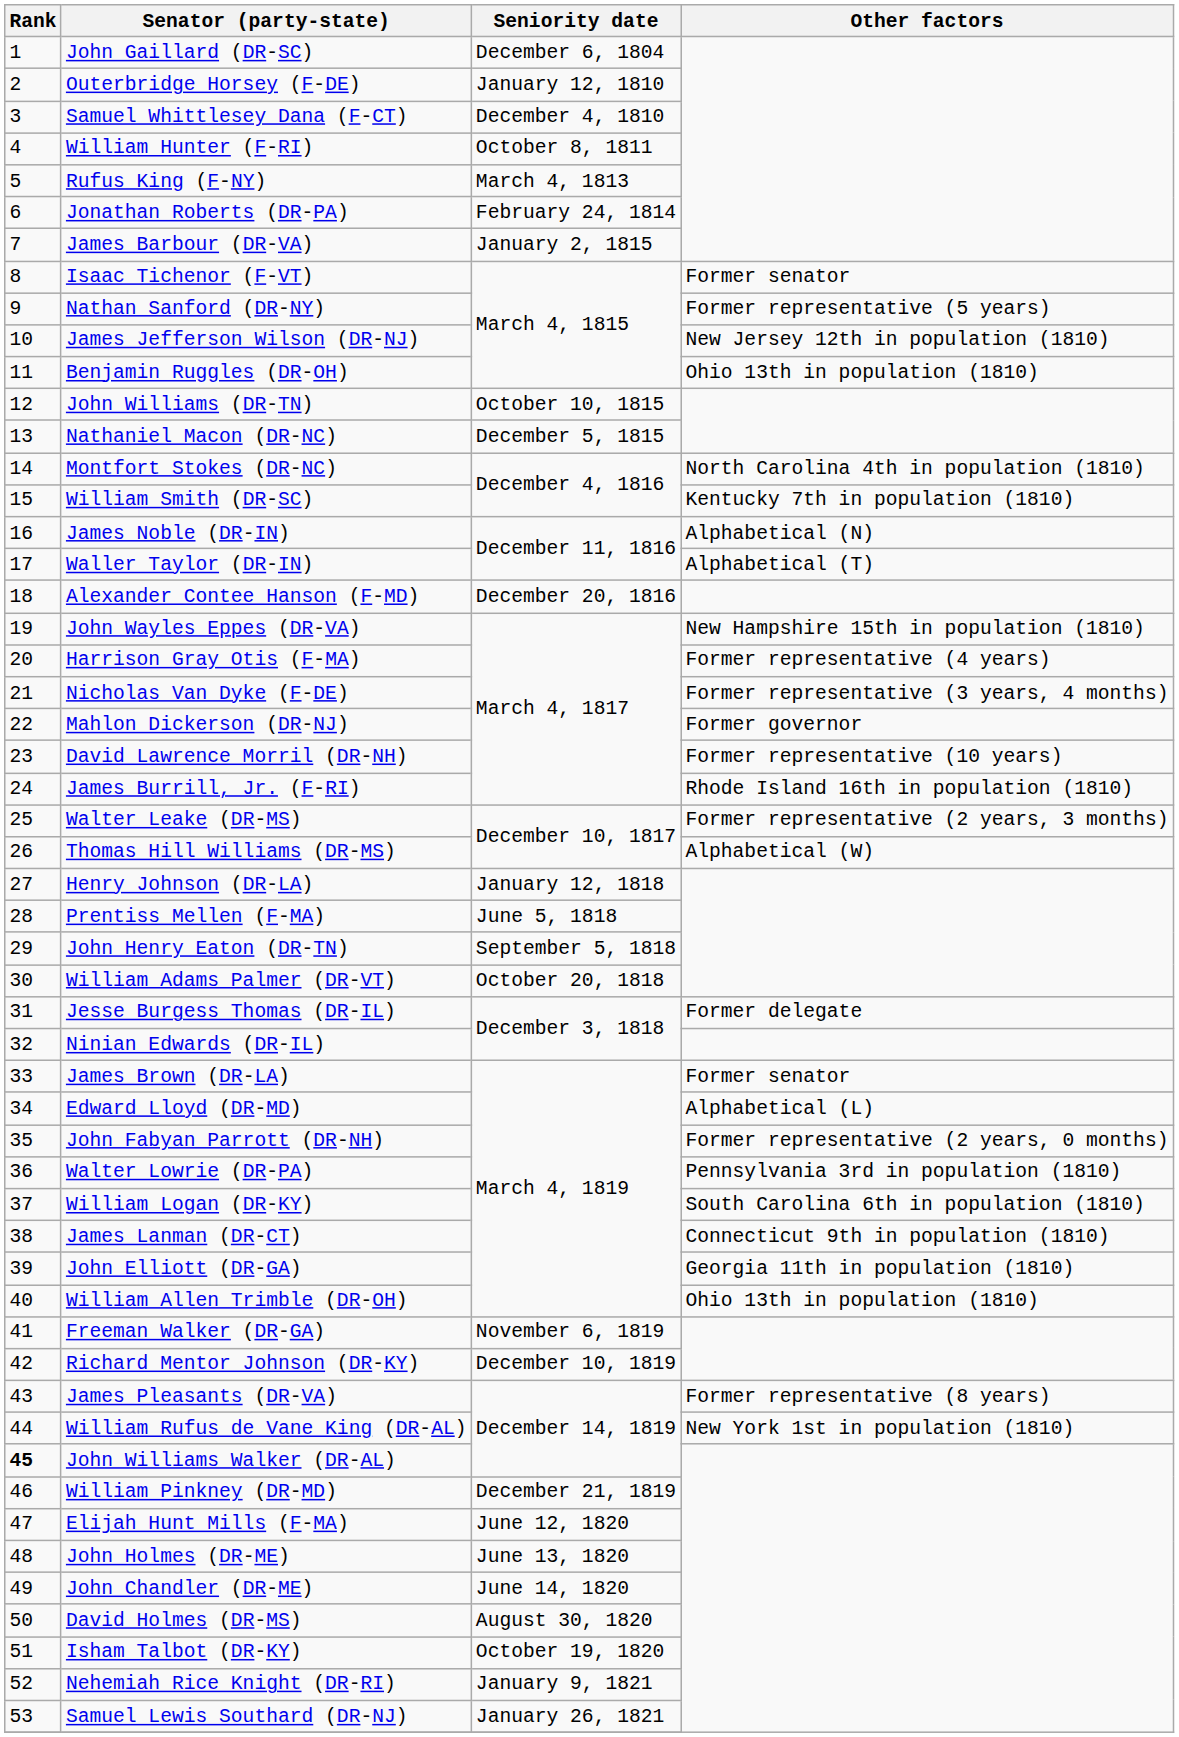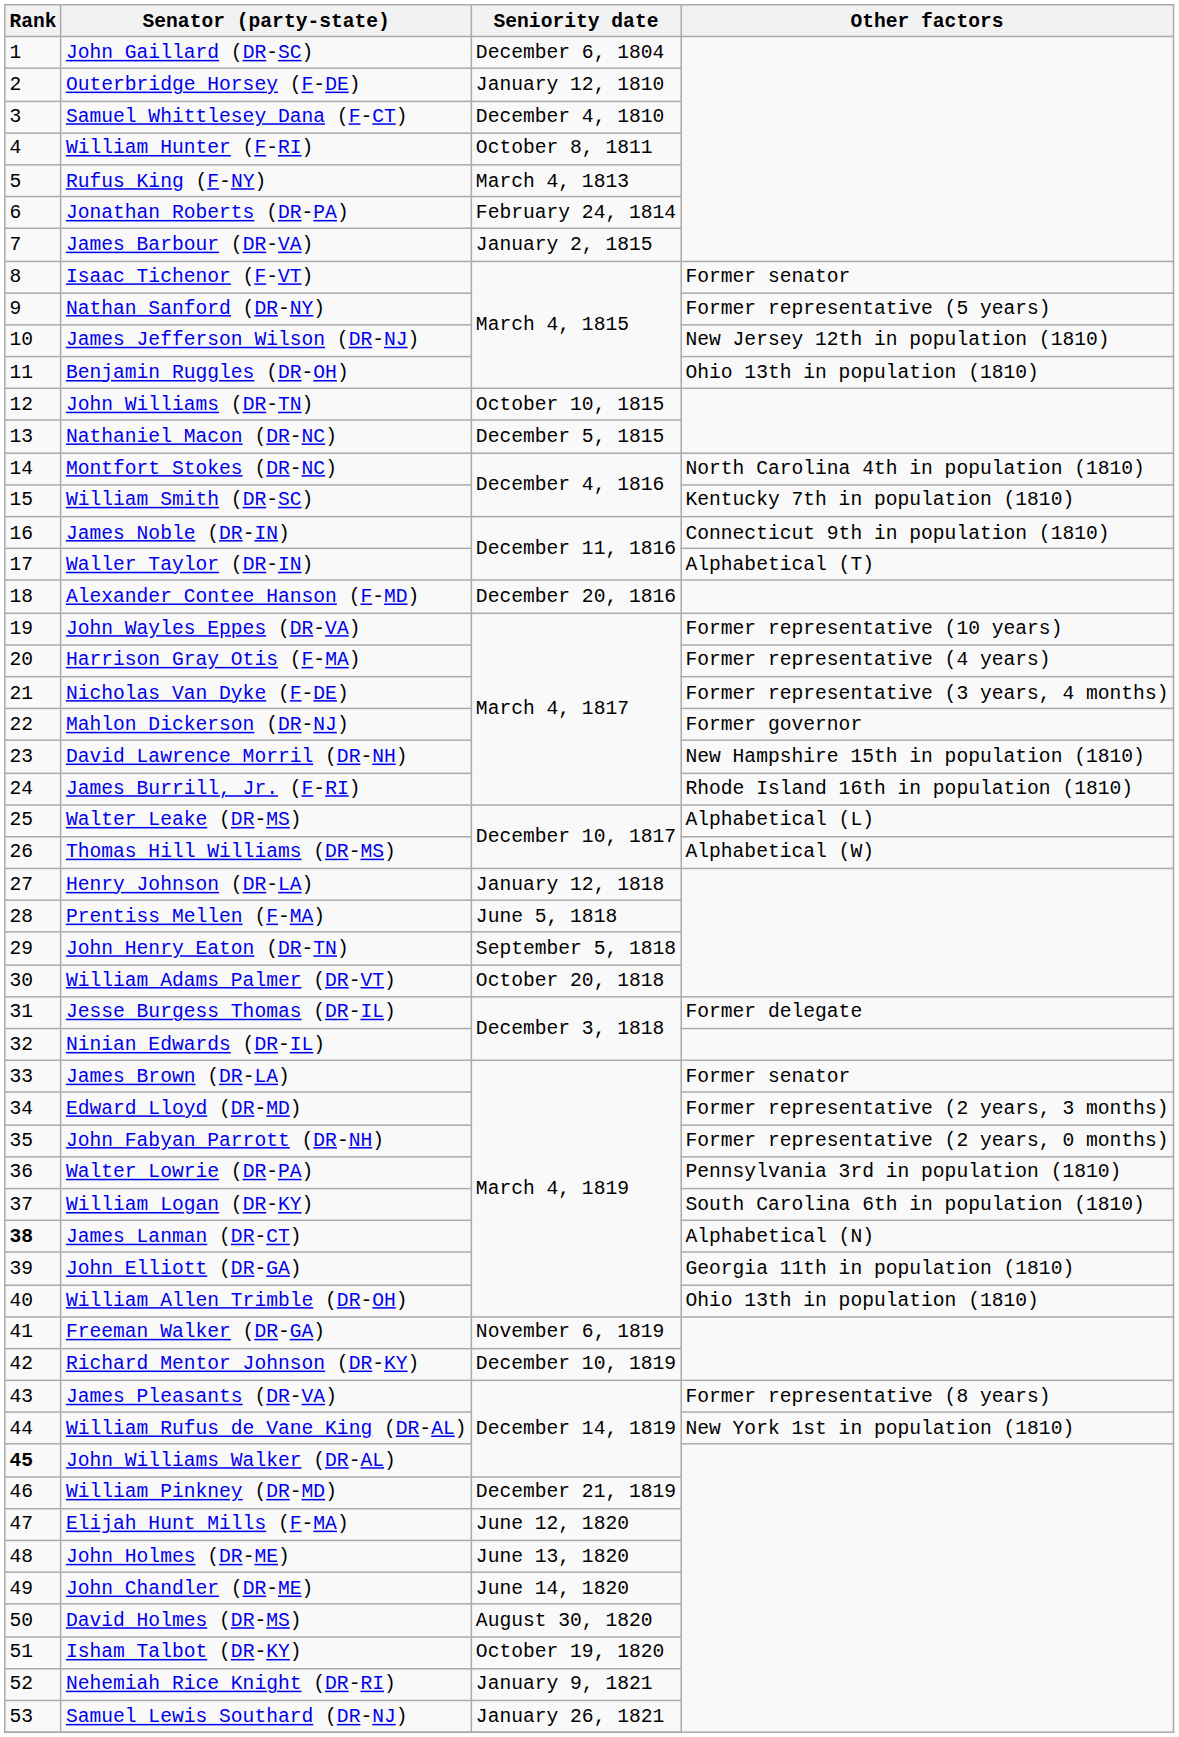 <table class=wikitable>
 <tr valign=bottom>
 <th>Rank</th>
 <th>Senator (party-state)</th>
 <th>Seniority date</th>
 <th>Other factors</th>
 </tr>
 <tr>
 <td>1</td>
 <td><a href='#'>John Gaillard</a> (<a href='#'>DR</a>-<a href='#'>SC</a>)</td>
 <td>December 6, 1804</td>
 </tr>
 <tr>
 <td>2</td>
 <td><a href='#'>Outerbridge Horsey</a> (<a href='#'>F</a>-<a href='#'>DE</a>)</td>
 <td>January 12, 1810</td>
 </tr>
 <tr>
 <td>3</td>
 <td><a href='#'>Samuel Whittlesey Dana</a> (<a href='#'>F</a>-<a href='#'>CT</a>)</td>
 <td>December 4, 1810</td>
 </tr>
 <tr>
 <td>4</td>
 <td><a href='#'>William Hunter</a> (<a href='#'>F</a>-<a href='#'>RI</a>)</td>
 <td>October 8, 1811</td>
 </tr>
 <tr>
 <td>5</td>
 <td><a href='#'>Rufus King</a> (<a href='#'>F</a>-<a href='#'>NY</a>)</td>
 <td>March 4, 1813</td>
 </tr>
 <tr>
 <td>6</td>
 <td><a href='#'>Jonathan Roberts</a> (<a href='#'>DR</a>-<a href='#'>PA</a>)</td>
 <td>February 24, 1814</td>
 </tr>
 <tr>
 <td>7</td>
 <td><a href='#'>James Barbour</a> (<a href='#'>DR</a>-<a href='#'>VA</a>)</td>
 <td>January 2, 1815</td>
 </tr>
 <tr>
 <td>8</td>
 <td><a href='#'>Isaac Tichenor</a> (<a href='#'>F</a>-<a href='#'>VT</a>)</td>
 <td rowspan=4>March 4, 1815</td>
 <td>Former senator</td>
 </tr>
 <tr>
 <td>9</td>
 <td><a href='#'>Nathan Sanford</a> (<a href='#'>DR</a>-<a href='#'>NY</a>)</td>
 <td>Former representative (5 years)</td>
 </tr>
 <tr>
 <td>10</td>
 <td><a href='#'>James Jefferson Wilson</a> (<a href='#'>DR</a>-<a href='#'>NJ</a>)</td>
 <td>New Jersey 12th in population (1810)</td>
 </tr>
 <tr>
 <td>11</td>
 <td><a href='#'>Benjamin Ruggles</a> (<a href='#'>DR</a>-<a href='#'>OH</a>)</td>
 <td>Ohio 13th in population (1810)</td>
 </tr>
 <tr>
 <td>12</td>
 <td><a href='#'>John Williams</a> (<a href='#'>DR</a>-<a href='#'>TN</a>)</td>
 <td>October 10, 1815</td>
 </tr>
 <tr>
 <td>13</td>
 <td><a href='#'>Nathaniel Macon</a> (<a href='#'>DR</a>-<a href='#'>NC</a>)</td>
 <td>December 5, 1815</td>
 </tr>
 <tr>
 <td>14</td>
 <td><a href='#'>Montfort Stokes</a> (<a href='#'>DR</a>-<a href='#'>NC</a>)</td>
 <td rowspan=2>December 4, 1816</td>
 <td>North Carolina 4th in population (1810)</td>
 </tr>
 <tr>
 <td>15</td>
 <td><a href='#'>William Smith</a> (<a href='#'>DR</a>-<a href='#'>SC</a>)</td>
 <td>Kentucky 7th in population (1810)</td>
 </tr>
 <tr>
 <td>16</td>
 <td><a href='#'>James Noble</a> (<a href='#'>DR</a>-<a href='#'>IN</a>)</td>
 <td rowspan=2>December 11, 1816</td>
-<td>Alphabetical (N)</td>
+<td>Connecticut 9th in population (1810)</td>
 </tr>
 <tr>
 <td>17</td>
 <td><a href='#'>Waller Taylor</a> (<a href='#'>DR</a>-<a href='#'>IN</a>)</td>
 <td>Alphabetical (T)</td>
 </tr>
 <tr>
 <td>18</td>
 <td><a href='#'>Alexander Contee Hanson</a> (<a href='#'>F</a>-<a href='#'>MD</a>)</td>
 <td>December 20, 1816</td>
 </tr>
 <tr>
 <td>19</td>
 <td><a href='#'>John Wayles Eppes</a> (<a href='#'>DR</a>-<a href='#'>VA</a>)</td>
 <td rowspan=6>March 4, 1817</td>
-<td>New Hampshire 15th in population (1810)</td>
+<td>Former representative (10 years)</td>
 </tr>
 <tr>
 <td>20</td>
 <td><a href='#'>Harrison Gray Otis</a> (<a href='#'>F</a>-<a href='#'>MA</a>)</td>
 <td>Former representative (4 years)</td>
 </tr>
 <tr>
 <td>21</td>
 <td><a href='#'>Nicholas Van Dyke</a> (<a href='#'>F</a>-<a href='#'>DE</a>)</td>
 <td>Former representative (3 years, 4 months)</td>
 </tr>
 <tr>
 <td>22</td>
 <td><a href='#'>Mahlon Dickerson</a> (<a href='#'>DR</a>-<a href='#'>NJ</a>)</td>
 <td>Former governor</td>
 </tr>
 <tr>
 <td>23</td>
 <td><a href='#'>David Lawrence Morril</a> (<a href='#'>DR</a>-<a href='#'>NH</a>)</td>
-<td>Former representative (10 years)</td>
+<td>New Hampshire 15th in population (1810)</td>
 </tr>
 <tr>
 <td>24</td>
 <td><a href='#'>James Burrill, Jr.</a> (<a href='#'>F</a>-<a href='#'>RI</a>)</td>
 <td>Rhode Island 16th in population (1810)</td>
 </tr>
 <tr>
 <td>25</td>
 <td><a href='#'>Walter Leake</a> (<a href='#'>DR</a>-<a href='#'>MS</a>)</td>
 <td rowspan=2>December 10, 1817</td>
-<td>Former representative (2 years, 3 months)</td>
+<td>Alphabetical (L)</td>
 </tr>
 <tr>
 <td>26</td>
 <td><a href='#'>Thomas Hill Williams</a> (<a href='#'>DR</a>-<a href='#'>MS</a>)</td>
 <td>Alphabetical (W)</td>
 </tr>
 <tr>
 <td>27</td>
 <td><a href='#'>Henry Johnson</a> (<a href='#'>DR</a>-<a href='#'>LA</a>)</td>
 <td>January 12, 1818</td>
 </tr>
 <tr>
 <td>28</td>
 <td><a href='#'>Prentiss Mellen</a> (<a href='#'>F</a>-<a href='#'>MA</a>)</td>
 <td>June 5, 1818</td>
 </tr>
 <tr>
 <td>29</td>
 <td><a href='#'>John Henry Eaton</a> (<a href='#'>DR</a>-<a href='#'>TN</a>)</td>
 <td>September 5, 1818</td>
 </tr>
 <tr>
 <td>30</td>
 <td><a href='#'>William Adams Palmer</a> (<a href='#'>DR</a>-<a href='#'>VT</a>)</td>
 <td>October 20, 1818</td>
 </tr>
 <tr>
 <td>31</td>
 <td><a href='#'>Jesse Burgess Thomas</a> (<a href='#'>DR</a>-<a href='#'>IL</a>)</td>
 <td rowspan=2>December 3, 1818</td>
 <td>Former delegate</td>
 </tr>
 <tr>
 <td>32</td>
 <td><a href='#'>Ninian Edwards</a> (<a href='#'>DR</a>-<a href='#'>IL</a>)</td>
 </tr>
 <tr>
 <td>33</td>
 <td><a href='#'>James Brown</a> (<a href='#'>DR</a>-<a href='#'>LA</a>)</td>
 <td rowspan=8>March 4, 1819</td>
 <td>Former senator</td>
 </tr>
 <tr>
 <td>34</td>
 <td><a href='#'>Edward Lloyd</a> (<a href='#'>DR</a>-<a href='#'>MD</a>)</td>
-<td>Alphabetical (L)</td>
+<td>Former representative (2 years, 3 months)</td>
 </tr>
 <tr>
 <td>35</td>
 <td><a href='#'>John Fabyan Parrott</a> (<a href='#'>DR</a>-<a href='#'>NH</a>)</td>
 <td>Former representative (2 years, 0 months)</td>
 </tr>
 <tr>
 <td>36</td>
 <td><a href='#'>Walter Lowrie</a> (<a href='#'>DR</a>-<a href='#'>PA</a>)</td>
 <td>Pennsylvania 3rd in population (1810)</td>
 </tr>
 <tr>
 <td>37</td>
 <td><a href='#'>William Logan</a> (<a href='#'>DR</a>-<a href='#'>KY</a>)</td>
 <td>South Carolina 6th in population (1810)</td>
 </tr>
 <tr>
-<td>38</td>
+<td><strong>38</strong></td>
 <td><a href='#'>James Lanman</a> (<a href='#'>DR</a>-<a href='#'>CT</a>)</td>
-<td>Connecticut 9th in population (1810)</td>
+<td>Alphabetical (N)</td>
 </tr>
 <tr>
 <td>39</td>
 <td><a href='#'>John Elliott</a> (<a href='#'>DR</a>-<a href='#'>GA</a>)</td>
 <td>Georgia 11th in population (1810)</td>
 </tr>
 <tr>
 <td>40</td>
 <td><a href='#'>William Allen Trimble</a> (<a href='#'>DR</a>-<a href='#'>OH</a>)</td>
 <td>Ohio 13th in population (1810)</td>
 </tr>
 <tr>
 <td>41</td>
 <td><a href='#'>Freeman Walker</a> (<a href='#'>DR</a>-<a href='#'>GA</a>)</td>
 <td>November 6, 1819</td>
 </tr>
 <tr>
 <td>42</td>
 <td><a href='#'>Richard Mentor Johnson</a> (<a href='#'>DR</a>-<a href='#'>KY</a>)</td>
 <td>December 10, 1819</td>
 </tr>
 <tr>
 <td>43</td>
 <td><a href='#'>James Pleasants</a> (<a href='#'>DR</a>-<a href='#'>VA</a>)</td>
 <td rowspan=3>December 14, 1819</td>
 <td>Former representative (8 years)</td>
 </tr>
 <tr>
 <td>44</td>
 <td><a href='#'>William Rufus de Vane King</a> (<a href='#'>DR</a>-<a href='#'>AL</a>)</td>
 <td>New York 1st in population (1810)</td>
 </tr>
 <tr>
 <td><strong>45</strong></td>
 <td><a href='#'>John Williams Walker</a> (<a href='#'>DR</a>-<a href='#'>AL</a>)</td>
 </tr>
 <tr>
 <td>46</td>
 <td><a href='#'>William Pinkney</a> (<a href='#'>DR</a>-<a href='#'>MD</a>)</td>
 <td>December 21, 1819</td>
 </tr>
 <tr>
 <td>47</td>
 <td><a href='#'>Elijah Hunt Mills</a> (<a href='#'>F</a>-<a href='#'>MA</a>)</td>
 <td>June 12, 1820</td>
 </tr>
 <tr>
 <td>48</td>
 <td><a href='#'>John Holmes</a> (<a href='#'>DR</a>-<a href='#'>ME</a>)</td>
 <td>June 13, 1820</td>
 </tr>
 <tr>
 <td>49</td>
 <td><a href='#'>John Chandler</a> (<a href='#'>DR</a>-<a href='#'>ME</a>)</td>
 <td>June 14, 1820</td>
 </tr>
 <tr>
 <td>50</td>
 <td><a href='#'>David Holmes</a> (<a href='#'>DR</a>-<a href='#'>MS</a>)</td>
 <td>August 30, 1820</td>
 </tr>
 <tr>
 <td>51</td>
 <td><a href='#'>Isham Talbot</a> (<a href='#'>DR</a>-<a href='#'>KY</a>)</td>
 <td>October 19, 1820</td>
 </tr>
 <tr>
 <td>52</td>
 <td><a href='#'>Nehemiah Rice Knight</a> (<a href='#'>DR</a>-<a href='#'>RI</a>)</td>
 <td>January 9, 1821</td>
 </tr>
 <tr>
 <td>53</td>
 <td><a href='#'>Samuel Lewis Southard</a> (<a href='#'>DR</a>-<a href='#'>NJ</a>)</td>
 <td>January 26, 1821</td>
 </tr>
 <tr>
 </tr>
 </table>
